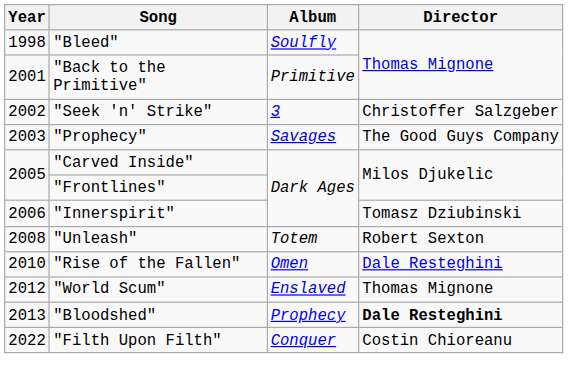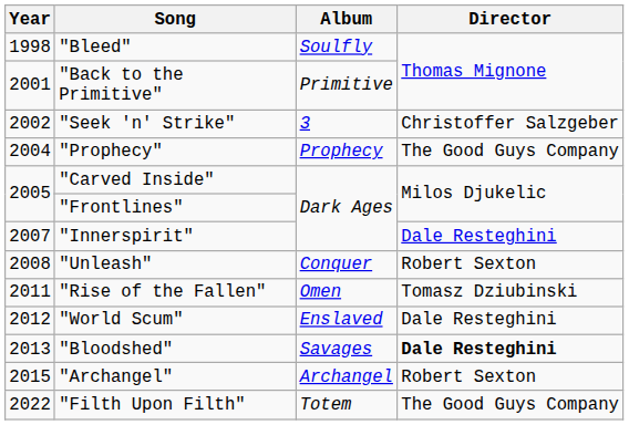 <table class="wikitable" border="1">
 <tr>
 <th>Year</th>
 <th width="175">Song</th>
 <th>Album</th>
 <th>Director</th>
 </tr>
 <tr>
 <td align="center">1998</td>
 <td>"Bleed"</td>
 <td><em><a href='#'>Soulfly</a></em></td>
 <td rowspan="2"><a href='#'>Thomas Mignone</a></td>
 </tr>
 <tr>
 <td align="center">2001</td>
 <td>"Back to the Primitive"</td>
 <td><em>Primitive</em></td>
 </tr>
 <tr>
 <td align="center">2002</td>
 <td>"Seek 'n' Strike"</td>
 <td><em><a href='#'>3</a></em></td>
 <td>Christoffer Salzgeber</td>
 </tr>
 <tr>
-<td align="center">2003</td>
+<td align="center">2004</td>
 <td>"Prophecy"</td>
-<td><em><a href='#'>Savages</a></em></td>
+<td><em><a href='#'>Prophecy</a></em></td>
 <td>The Good Guys Company</td>
 </tr>
 <tr>
 <td align="center"  rowspan="2">2005</td>
 <td>"Carved Inside"</td>
 <td rowspan="3"><em>Dark Ages</em></td>
 <td rowspan="2">Milos Djukelic</td>
 </tr>
 <tr>
 <td>"Frontlines"</td>
 </tr>
 <tr>
-<td align="center">2006</td>
+<td align="center">2007</td>
 <td>"Innerspirit"</td>
-<td>Tomasz Dziubinski</td>
+<td><a href='#'>Dale Resteghini</a></td>
 </tr>
 <tr>
 <td align="center">2008</td>
 <td>"Unleash"</td>
-<td><em>Totem</em></td>
+<td><em><a href='#'>Conquer</a></em></td>
 <td>Robert Sexton</td>
 </tr>
 <tr>
-<td align="center">2010</td>
+<td align="center">2011</td>
 <td>"Rise of the Fallen"</td>
 <td><em><a href='#'>Omen</a></em></td>
-<td><a href='#'>Dale Resteghini</a></td>
+<td>Tomasz Dziubinski</td>
 </tr>
 <tr>
 <td align="center">2012</td>
 <td>"World Scum"</td>
 <td><em><a href='#'>Enslaved</a></em></td>
-<td>Thomas Mignone</td>
+<td>Dale Resteghini</td>
 </tr>
 <tr>
 <td align="center">2013</td>
 <td>"Bloodshed"</td>
-<td><em><a href='#'>Prophecy</a></em></td>
+<td><em><a href='#'>Savages</a></em></td>
 <td><strong>Dale Resteghini</strong></td>
+</tr>
+<tr>
+<td align="center">2015</td>
+<td>"Archangel"</td>
+<td><em><a href='#'>Archangel</a></em></td>
+<td>Robert Sexton</td>
 </tr>
 <tr>
 <td align="center">2022</td>
 <td>"Filth Upon Filth"</td>
-<td><em><a href='#'>Conquer</a></em></td>
-<td>Costin Chioreanu</td>
+<td><em>Totem</em></td>
+<td>The Good Guys Company</td>
 </tr>
 </table>
